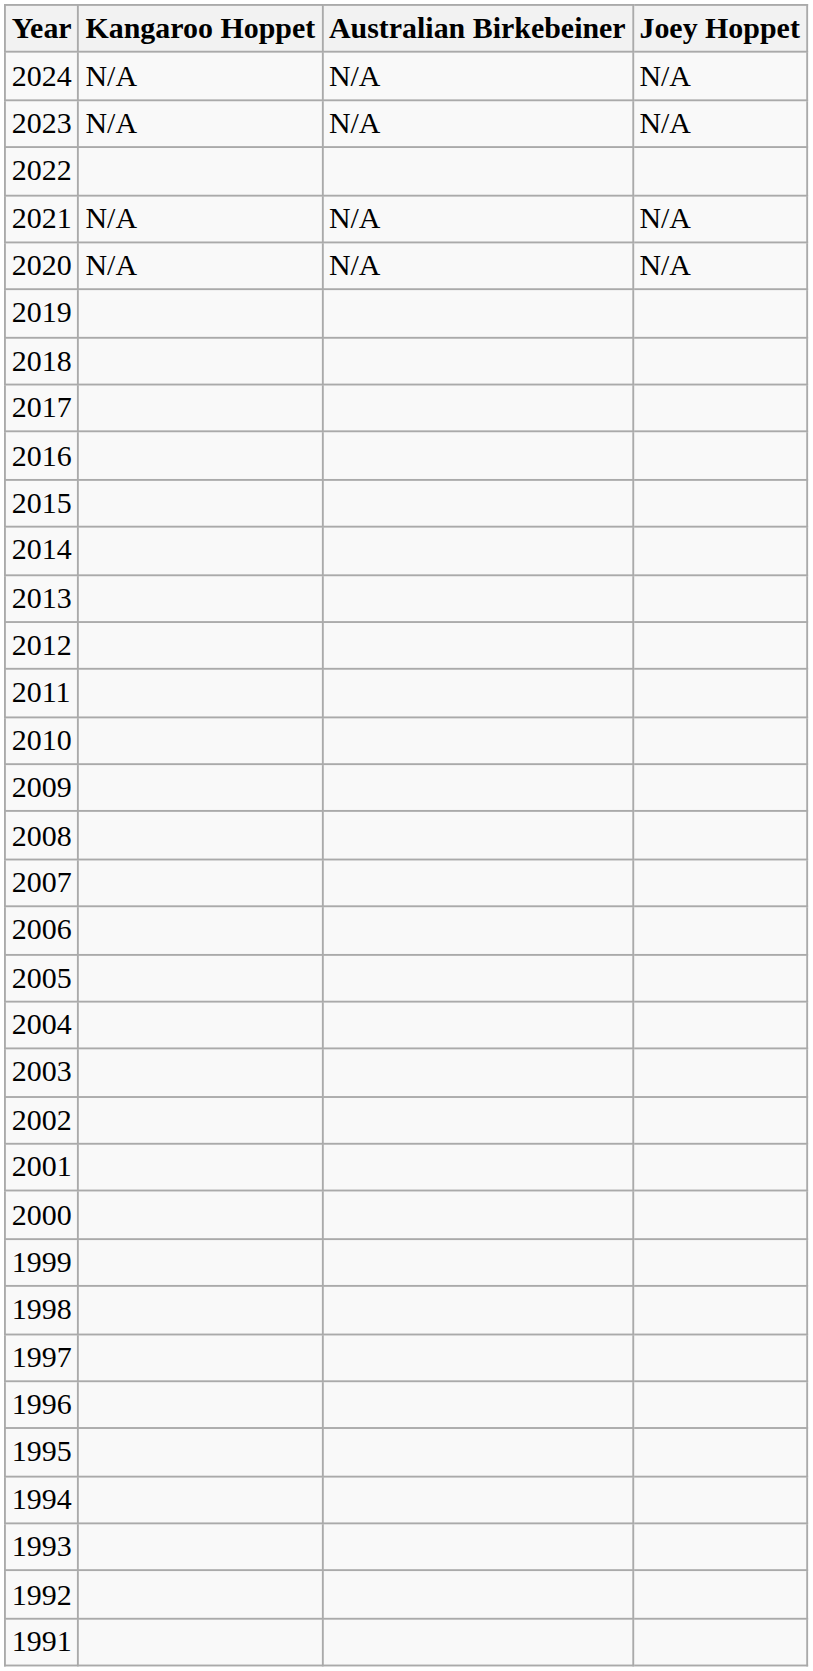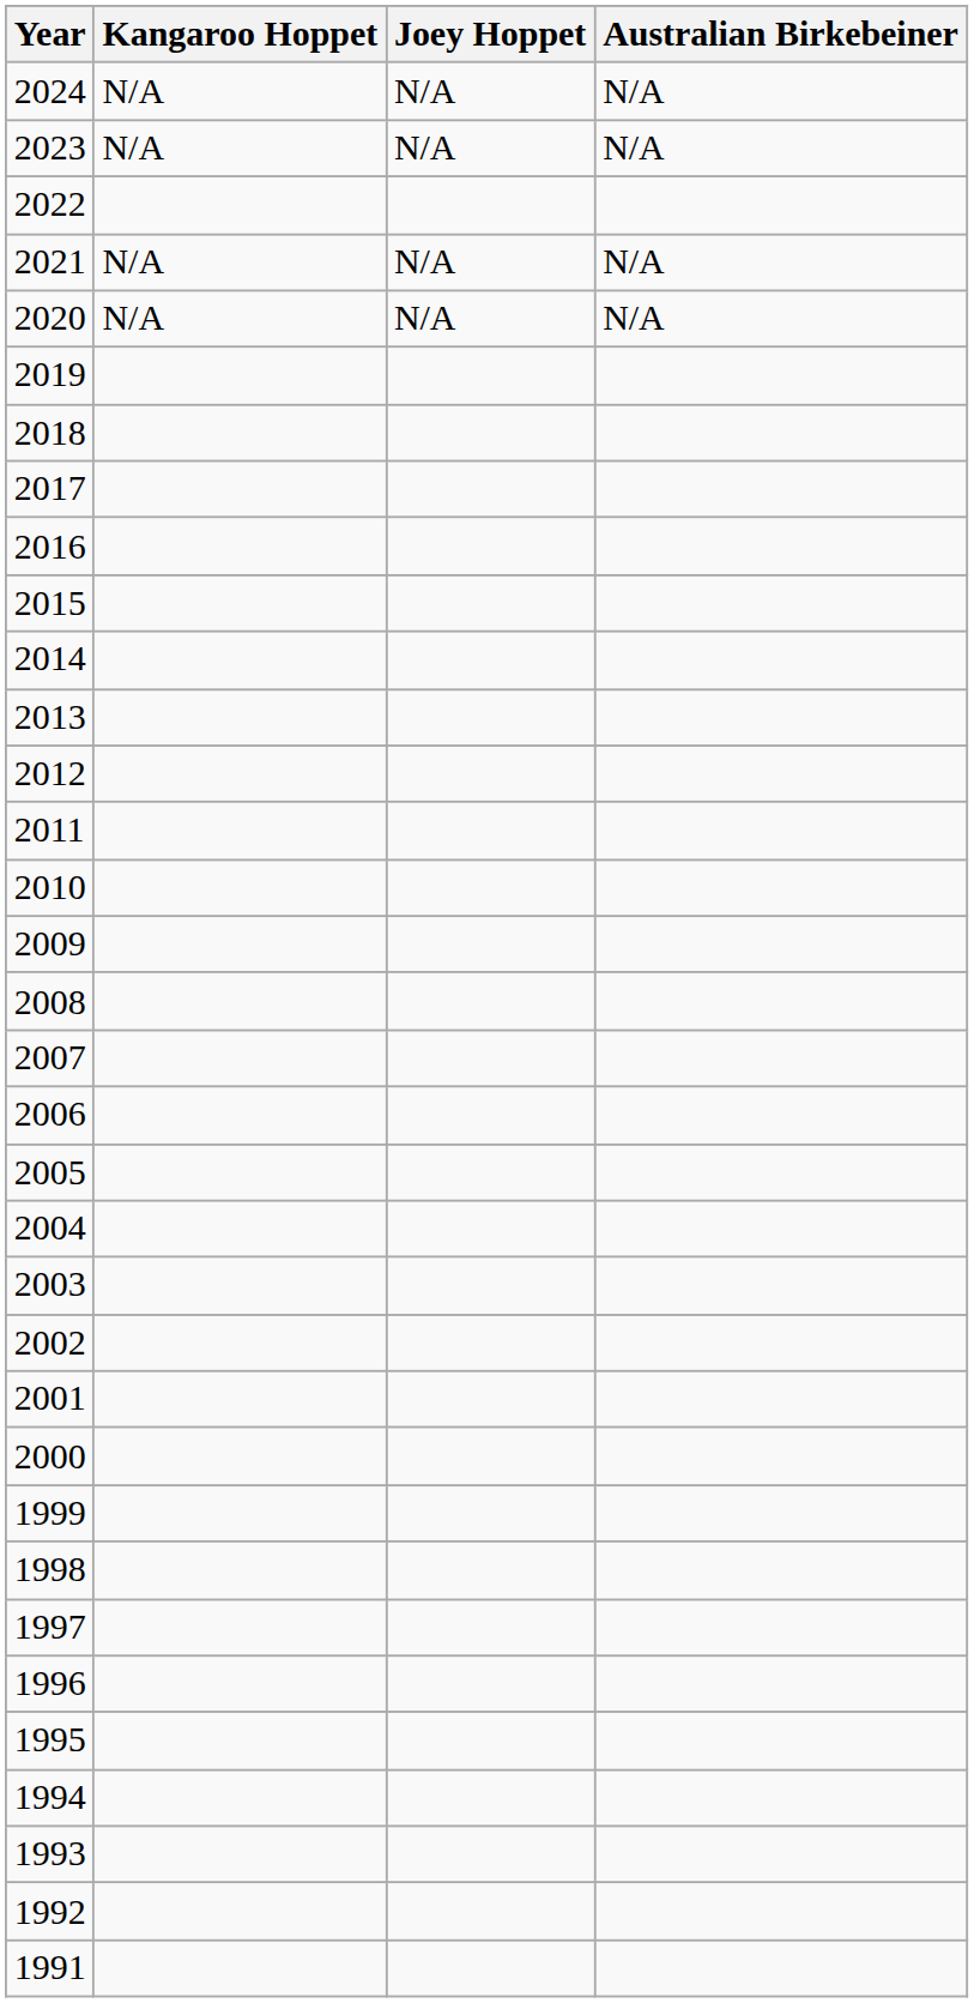 <table class="wikitable sortable">
 <tr>
 <th>Year</th>
 <th>Kangaroo Hoppet</th>
+<th>Joey Hoppet</th>
 <th>Australian Birkebeiner</th>
-<th>Joey Hoppet</th>
 </tr>
 <tr>
 <td>2024</td>
 <td>N/A</td>
 <td>N/A</td>
 <td>N/A</td>
 </tr>
 <tr>
 <td>2023</td>
 <td>N/A</td>
 <td>N/A</td>
 <td>N/A</td>
 </tr>
 <tr>
 <td>2022</td>
 <td></td>
 <td></td>
 <td></td>
 </tr>
 <tr>
 <td>2021</td>
 <td>N/A</td>
 <td>N/A</td>
 <td>N/A</td>
 </tr>
 <tr>
 <td>2020</td>
 <td>N/A</td>
 <td>N/A</td>
 <td>N/A</td>
 </tr>
 <tr>
 <td>2019</td>
 <td></td>
 <td></td>
 <td></td>
 </tr>
 <tr>
 <td>2018</td>
 <td></td>
 <td></td>
 <td></td>
 </tr>
 <tr>
 <td>2017</td>
 <td></td>
 <td></td>
 <td></td>
 </tr>
 <tr>
 <td>2016</td>
 <td></td>
 <td></td>
 <td></td>
 </tr>
 <tr>
 <td>2015</td>
 <td></td>
 <td></td>
 <td></td>
 </tr>
 <tr>
 <td>2014</td>
 <td></td>
 <td></td>
 <td></td>
 </tr>
 <tr>
 <td>2013</td>
 <td></td>
 <td></td>
 <td></td>
 </tr>
 <tr>
 <td>2012</td>
 <td></td>
 <td></td>
 <td></td>
 </tr>
 <tr>
 <td>2011</td>
 <td></td>
 <td></td>
 <td></td>
 </tr>
 <tr>
 <td>2010</td>
 <td></td>
 <td></td>
 <td></td>
 </tr>
 <tr>
 <td>2009</td>
 <td></td>
 <td></td>
 <td></td>
 </tr>
 <tr>
 <td>2008</td>
 <td></td>
 <td></td>
 <td></td>
 </tr>
 <tr>
 <td>2007</td>
 <td></td>
 <td></td>
 <td></td>
 </tr>
 <tr>
 <td>2006</td>
 <td></td>
 <td></td>
 <td></td>
 </tr>
 <tr>
 <td>2005</td>
 <td></td>
 <td></td>
 <td></td>
 </tr>
 <tr>
 <td>2004</td>
 <td></td>
 <td></td>
 <td></td>
 </tr>
 <tr>
 <td>2003</td>
 <td></td>
 <td></td>
 <td></td>
 </tr>
 <tr>
 <td>2002</td>
 <td></td>
 <td></td>
 <td></td>
 </tr>
 <tr>
 <td>2001</td>
 <td></td>
 <td></td>
 <td></td>
 </tr>
 <tr>
 <td>2000</td>
 <td></td>
 <td></td>
 <td></td>
 </tr>
 <tr>
 <td>1999</td>
 <td></td>
 <td></td>
 <td></td>
 </tr>
 <tr>
 <td>1998</td>
 <td></td>
 <td></td>
 <td></td>
 </tr>
 <tr>
 <td>1997</td>
 <td></td>
 <td></td>
 <td></td>
 </tr>
 <tr>
 <td>1996</td>
 <td></td>
 <td></td>
 <td></td>
 </tr>
 <tr>
 <td>1995</td>
 <td></td>
 <td></td>
 <td></td>
 </tr>
 <tr>
 <td>1994</td>
 <td></td>
 <td></td>
 <td></td>
 </tr>
 <tr>
 <td>1993</td>
 <td></td>
 <td></td>
 <td></td>
 </tr>
 <tr>
 <td>1992</td>
 <td></td>
 <td></td>
 <td></td>
 </tr>
 <tr>
 <td>1991</td>
 <td></td>
 <td></td>
 <td></td>
 </tr>
 </table>
